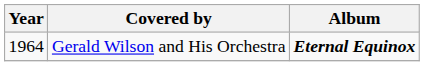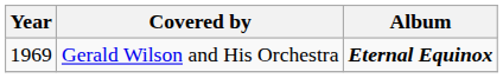 <table class="wikitable">
 <tr>
 <th>Year</th>
 <th>Covered by</th>
 <th>Album</th>
 </tr>
 <tr>
-<td>1964</td>
+<td>1969</td>
 <td><a href='#'>Gerald Wilson</a> and His Orchestra</td>
 <td><strong><em>Eternal Equinox</em></strong></td>
 </tr>
 <tr>
 </tr>
 </table>
